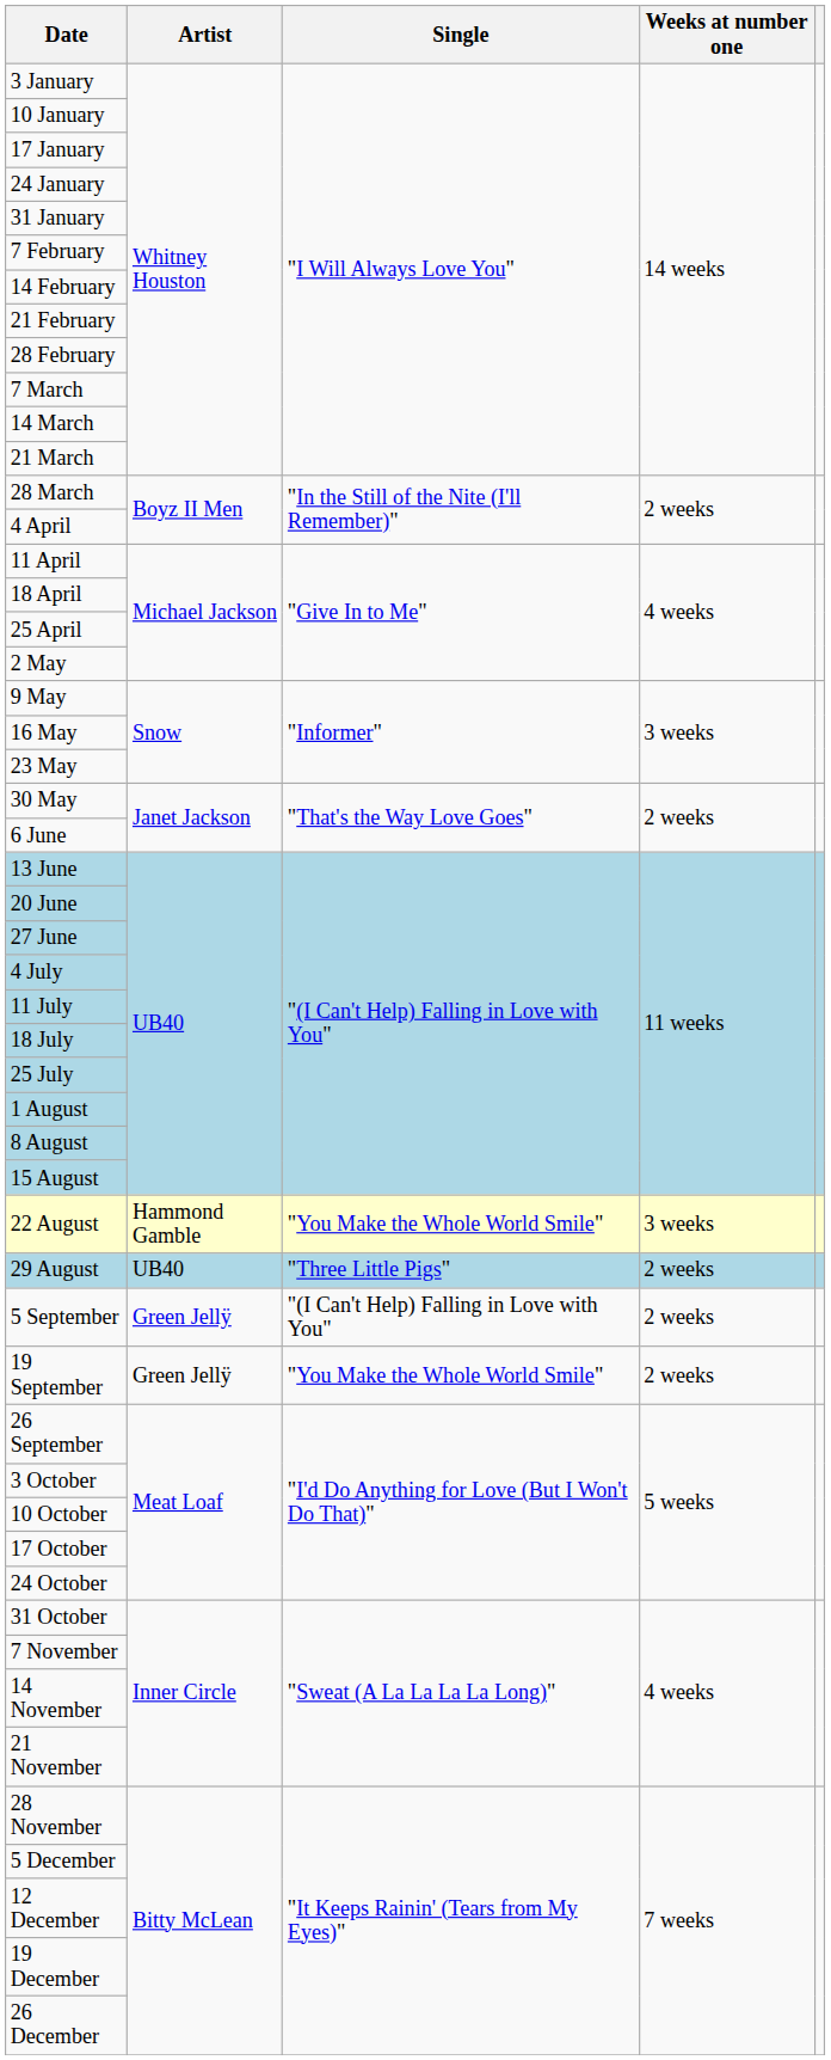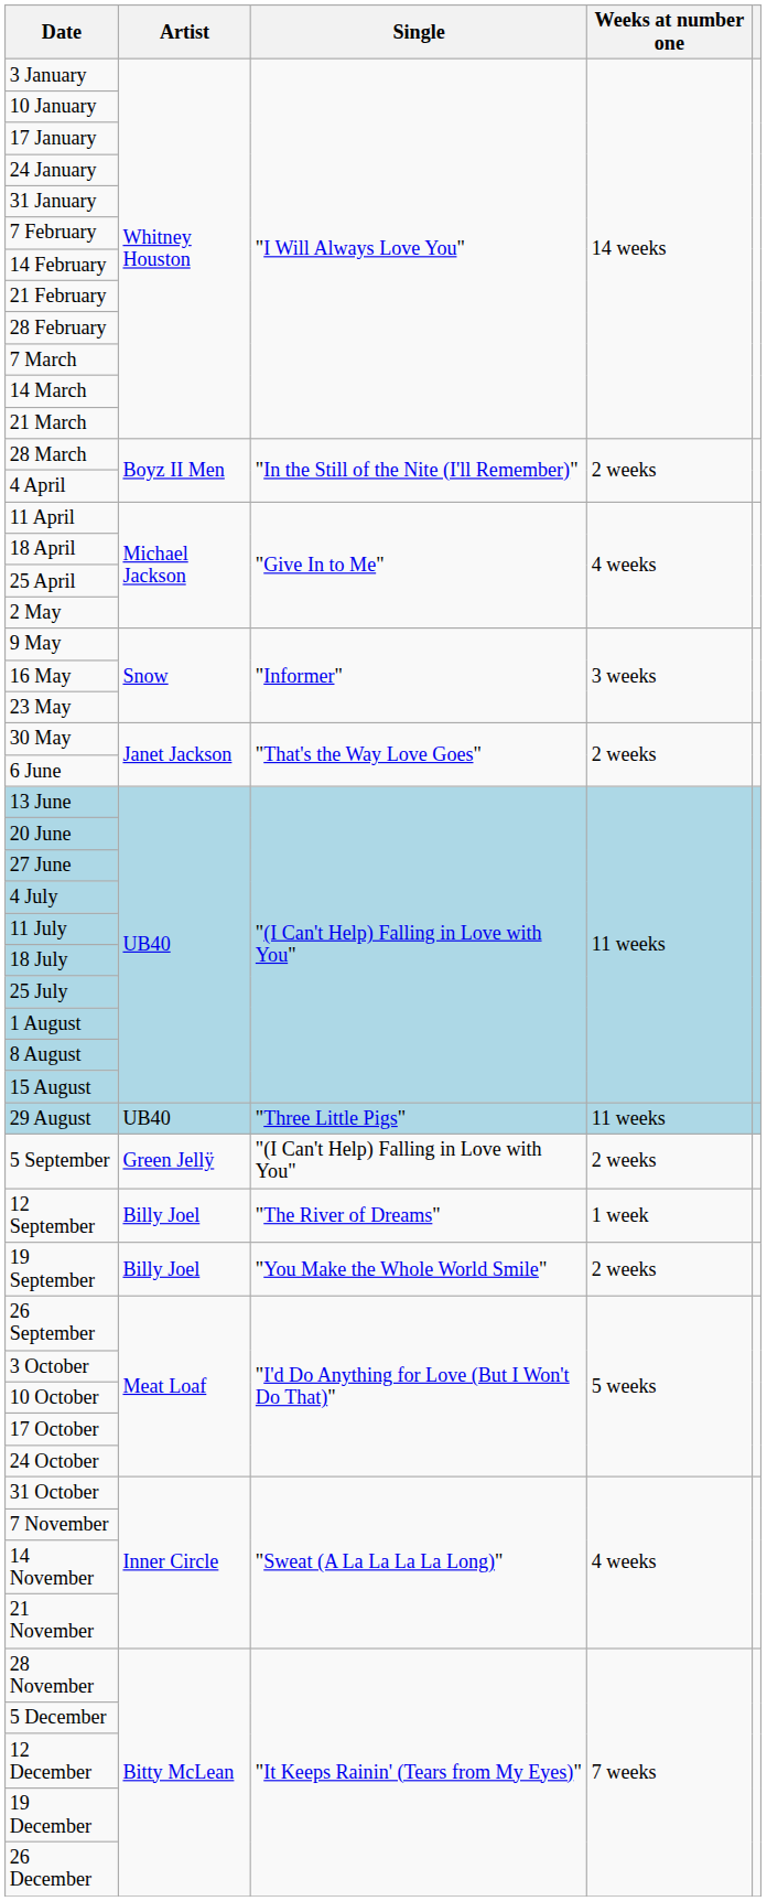 <table class="wikitable">
 <tr>
 <th>Date</th>
 <th>Artist</th>
 <th>Single</th>
 <th>Weeks at number one</th>
 <th></th>
 </tr>
 <tr>
 <td>3 January</td>
 <td rowspan="12"><a href='#'>Whitney Houston</a></td>
 <td rowspan="12">"<a href='#'>I Will Always Love You</a>"</td>
 <td rowspan="12">14 weeks</td>
 <td rowspan="12"></td>
 </tr>
 <tr>
 <td>10 January</td>
 </tr>
 <tr>
 <td>17 January</td>
 </tr>
 <tr>
 <td>24 January</td>
 </tr>
 <tr>
 <td>31 January</td>
 </tr>
 <tr>
 <td>7 February</td>
 </tr>
 <tr>
 <td>14 February</td>
 </tr>
 <tr>
 <td>21 February</td>
 </tr>
 <tr>
 <td>28 February</td>
 </tr>
 <tr>
 <td>7 March</td>
 </tr>
 <tr>
 <td>14 March</td>
 </tr>
 <tr>
 <td>21 March</td>
 </tr>
 <tr>
 <td>28 March</td>
 <td rowspan="2"><a href='#'>Boyz II Men</a></td>
 <td rowspan="2">"<a href='#'>In the Still of the Nite (I'll Remember)</a>"</td>
 <td rowspan="2">2 weeks</td>
 <td rowspan="2"></td>
 </tr>
 <tr>
 <td>4 April</td>
 </tr>
 <tr>
 <td>11 April</td>
 <td rowspan="4"><a href='#'>Michael Jackson</a></td>
 <td rowspan="4">"<a href='#'>Give In to Me</a>"</td>
 <td rowspan="4">4 weeks</td>
 <td rowspan="4"></td>
 </tr>
 <tr>
 <td>18 April</td>
 </tr>
 <tr>
 <td>25 April</td>
 </tr>
 <tr>
 <td>2 May</td>
 </tr>
 <tr>
 <td>9 May</td>
 <td rowspan="3"><a href='#'>Snow</a></td>
 <td rowspan="3">"<a href='#'>Informer</a>"</td>
 <td rowspan="3">3 weeks</td>
 <td rowspan="3"></td>
 </tr>
 <tr>
 <td>16 May</td>
 </tr>
 <tr>
 <td>23 May</td>
 </tr>
 <tr>
 <td>30 May</td>
 <td rowspan="2"><a href='#'>Janet Jackson</a></td>
 <td rowspan="2">"<a href='#'>That's the Way Love Goes</a>"</td>
 <td rowspan="2">2 weeks</td>
 <td rowspan="2"></td>
 </tr>
 <tr>
 <td>6 June</td>
 </tr>
 <tr bgcolor="lightblue">
 <td>13 June</td>
 <td rowspan="10"><a href='#'>UB40</a></td>
 <td rowspan="10">"<a href='#'>(I Can't Help) Falling in Love with You</a>"</td>
 <td rowspan="10">11 weeks</td>
 <td rowspan="10"></td>
 </tr>
 <tr bgcolor="lightblue">
 <td>20 June</td>
 </tr>
 <tr bgcolor="lightblue">
 <td>27 June</td>
 </tr>
 <tr bgcolor="lightblue">
 <td>4 July</td>
 </tr>
 <tr bgcolor="lightblue">
 <td>11 July</td>
 </tr>
 <tr bgcolor="lightblue">
 <td>18 July</td>
 </tr>
 <tr bgcolor="lightblue">
 <td>25 July</td>
 </tr>
 <tr bgcolor="lightblue">
 <td>1 August</td>
 </tr>
 <tr bgcolor="lightblue">
 <td>8 August</td>
 </tr>
 <tr bgcolor="lightblue">
 <td>15 August</td>
 </tr>
-<tr bgcolor="#FFFFCC">
-<td>22 August</td>
-<td>Hammond Gamble</td>
-<td>"<a href='#'>You Make the Whole World Smile</a>"</td>
-<td>3 weeks</td>
-<td></td>
-</tr>
 <tr bgcolor="lightblue">
 <td>29 August</td>
 <td>UB40</td>
 <td>"<a href='#'>Three Little Pigs</a>"</td>
-<td>2 weeks</td>
+<td>11 weeks</td>
 <td></td>
 </tr>
 <tr>
 <td>5 September</td>
 <td><a href='#'>Green Jellÿ</a></td>
 <td>"(I Can't Help) Falling in Love with You"</td>
 <td>2 weeks</td>
 <td></td>
 </tr>
 <tr>
+<td>12 September</td>
+<td><a href='#'>Billy Joel</a></td>
+<td>"<a href='#'>The River of Dreams</a>"</td>
+<td>1 week</td>
+<td></td>
+</tr>
+<tr>
 <td>19 September</td>
-<td>Green Jellÿ</td>
+<td><a href='#'>Billy Joel</a></td>
 <td>"<a href='#'>You Make the Whole World Smile</a>"</td>
 <td>2 weeks</td>
 <td></td>
 </tr>
 <tr>
 <td>26 September</td>
 <td rowspan="5"><a href='#'>Meat Loaf</a></td>
 <td rowspan="5">"<a href='#'>I'd Do Anything for Love (But I Won't Do That)</a>"</td>
 <td rowspan="5">5 weeks</td>
 <td rowspan="5"></td>
 </tr>
 <tr>
 <td>3 October</td>
 </tr>
 <tr>
 <td>10 October</td>
 </tr>
 <tr>
 <td>17 October</td>
 </tr>
 <tr>
 <td>24 October</td>
 </tr>
 <tr>
 <td>31 October</td>
 <td rowspan="4"><a href='#'>Inner Circle</a></td>
 <td rowspan="4">"<a href='#'>Sweat (A La La La La Long)</a>"</td>
 <td rowspan="4">4 weeks</td>
 <td rowspan="4"></td>
 </tr>
 <tr>
 <td>7 November</td>
 </tr>
 <tr>
 <td>14 November</td>
 </tr>
 <tr>
 <td>21 November</td>
 </tr>
 <tr>
 <td>28 November</td>
 <td rowspan="5"><a href='#'>Bitty McLean</a></td>
 <td rowspan="5">"<a href='#'>It Keeps Rainin' (Tears from My Eyes)</a>"</td>
 <td rowspan="5">7 weeks</td>
 <td rowspan="5"></td>
 </tr>
 <tr>
 <td>5 December</td>
 </tr>
 <tr>
 <td>12 December</td>
 </tr>
 <tr>
 <td>19 December</td>
 </tr>
 <tr>
 <td>26 December</td>
 </tr>
 </table>
